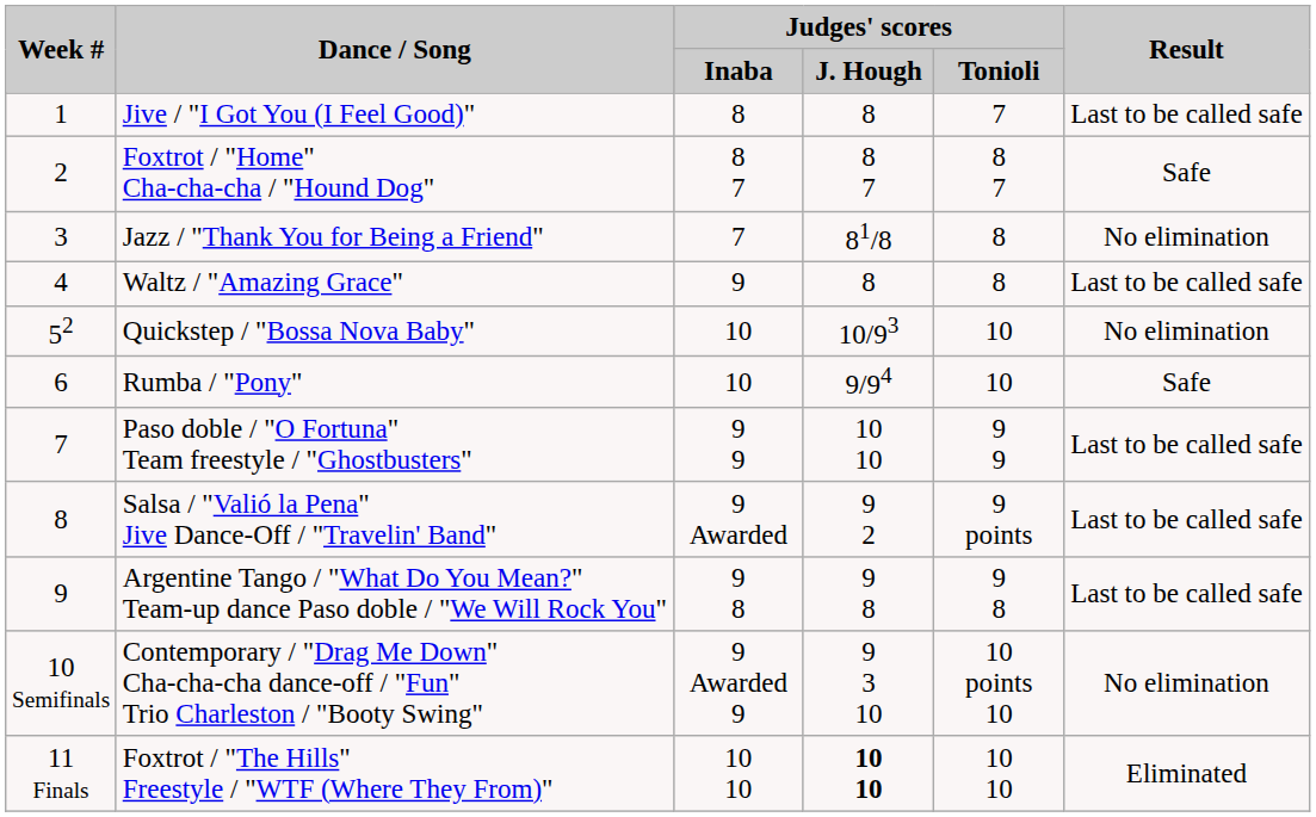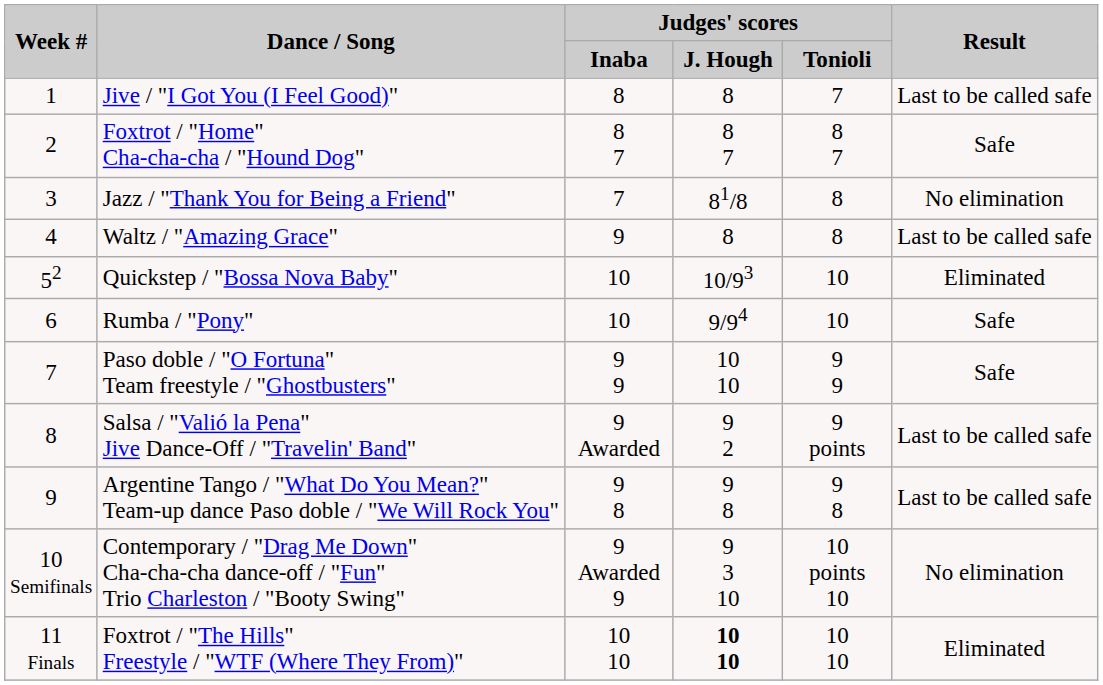 <table class="wikitable">
 <tr>
 <th rowspan="2" style="background:#ccc;">Week #</th>
 <th rowspan="2" style="background:#ccc;">Dance / Song</th>
 <th colspan="3" style="background:#ccc;">Judges' scores</th>
 <th rowspan="2" style="background:#ccc;">Result</th>
 </tr>
 <tr>
 <th style="background:#ccc; width:10%;">Inaba</th>
 <th style="background:#ccc; width:10%;">J. Hough</th>
 <th style="background:#ccc; width:10%;">Tonioli</th>
 </tr>
 <tr style="text-align:center; background:#faf6f6;">
 <td>1</td>
 <td align="left"><a href='#'>Jive</a> / "<a href='#'>I Got You (I Feel Good)</a>"</td>
 <td>8</td>
 <td>8</td>
 <td>7</td>
 <td>Last to be called safe</td>
 </tr>
 <tr style="text-align: center; background:#faf6f6;">
 <td>2</td>
 <td align="left"><a href='#'>Foxtrot</a> / "<a href='#'>Home</a>"<br><a href='#'>Cha-cha-cha</a> / "<a href='#'>Hound Dog</a>"</td>
 <td>8<br>7</td>
 <td>8<br>7</td>
 <td>8<br>7</td>
 <td>Safe</td>
 </tr>
 <tr style="text-align:center; background:#faf6f6;">
 <td>3</td>
 <td align="left">Jazz / "<a href='#'>Thank You for Being a Friend</a>"</td>
 <td>7</td>
 <td>8<sup>1</sup>/8</td>
 <td>8</td>
 <td>No elimination</td>
 </tr>
 <tr style="text-align:center; background:#faf6f6;">
 <td>4</td>
 <td align="left">Waltz / "<a href='#'>Amazing Grace</a>"</td>
 <td>9</td>
 <td>8</td>
 <td>8</td>
 <td>Last to be called safe</td>
 </tr>
 <tr style="text-align:center; background:#faf6f6;">
 <td>5<sup>2</sup></td>
 <td align="left">Quickstep / "<a href='#'>Bossa Nova Baby</a>"</td>
 <td>10</td>
 <td>10/9<sup>3</sup></td>
 <td>10</td>
-<td>No elimination</td>
+<td>Eliminated</td>
 </tr>
 <tr style="text-align:center; background:#faf6f6;">
 <td>6</td>
 <td align="left">Rumba / "<a href='#'>Pony</a>"</td>
 <td>10</td>
 <td>9/9<sup>4</sup></td>
 <td>10</td>
 <td>Safe</td>
 </tr>
 <tr style="text-align:center; background:#faf6f6">
 <td>7</td>
 <td align= "left">Paso doble / "<a href='#'>O Fortuna</a>"<br>Team freestyle / "<a href='#'>Ghostbusters</a>"</td>
 <td>9<br>9</td>
 <td>10<br>10</td>
 <td>9<br>9</td>
-<td>Last to be called safe</td>
+<td>Safe</td>
 </tr>
 <tr style="text-align:center; background:#faf6f6">
 <td>8</td>
 <td align= "left">Salsa / "<a href='#'>Valió la Pena</a>"<br><a href='#'>Jive</a> Dance-Off / "<a href='#'>Travelin' Band</a>"</td>
 <td>9<br>Awarded</td>
 <td>9<br>2</td>
 <td>9<br>points</td>
 <td>Last to be called safe</td>
 </tr>
 <tr style="text-align:center; background:#faf6f6">
 <td>9</td>
 <td align= "left">Argentine Tango / "<a href='#'>What Do You Mean?</a>"<br>Team-up dance Paso doble / "<a href='#'>We Will Rock You</a>"</td>
 <td>9<br>8</td>
 <td>9<br>8</td>
 <td>9<br>8</td>
 <td>Last to be called safe</td>
 </tr>
 <tr style="text-align:center; background:#faf6f6">
 <td>10<br><small>Semifinals</small></td>
 <td align="left">Contemporary / "<a href='#'>Drag Me Down</a>"<br>Cha-cha-cha dance-off / "<a href='#'>Fun</a>"<br>Trio <a href='#'>Charleston</a> / "Booty Swing"</td>
 <td>9<br>Awarded<br>9</td>
 <td>9<br>3<br>10</td>
 <td>10<br>points<br>10</td>
 <td>No elimination</td>
 </tr>
 <tr style="text-align:center; background:#faf6f6">
 <td>11<br><small>Finals</small></td>
 <td align="left">Foxtrot / "<a href='#'>The Hills</a>"<br><a href='#'>Freestyle</a> / "<a href='#'>WTF (Where They From)</a>"</td>
 <td>10<br>10</td>
 <td><strong>10<br>10</strong></td>
 <td>10<br>10</td>
 <td>Eliminated</td>
 </tr>
 </table>
